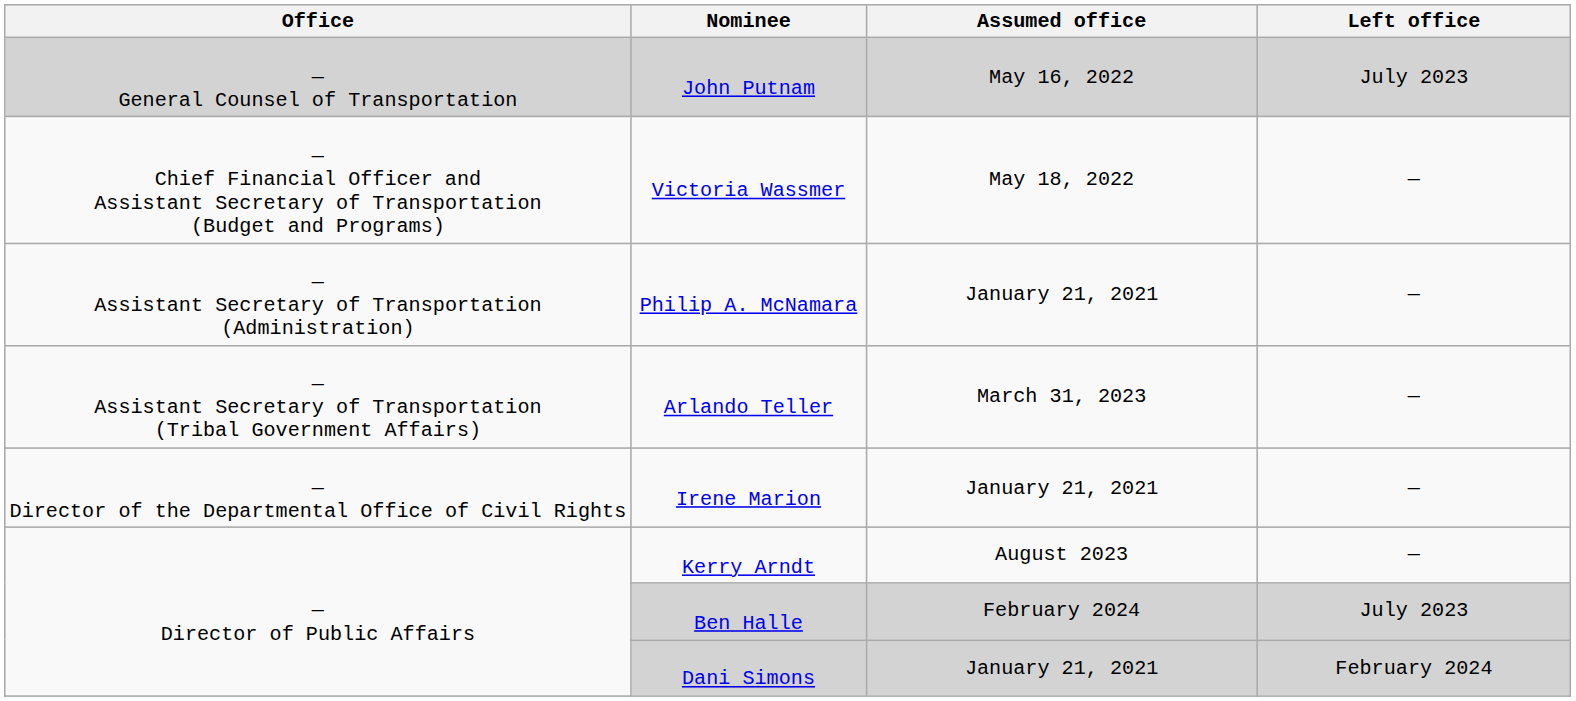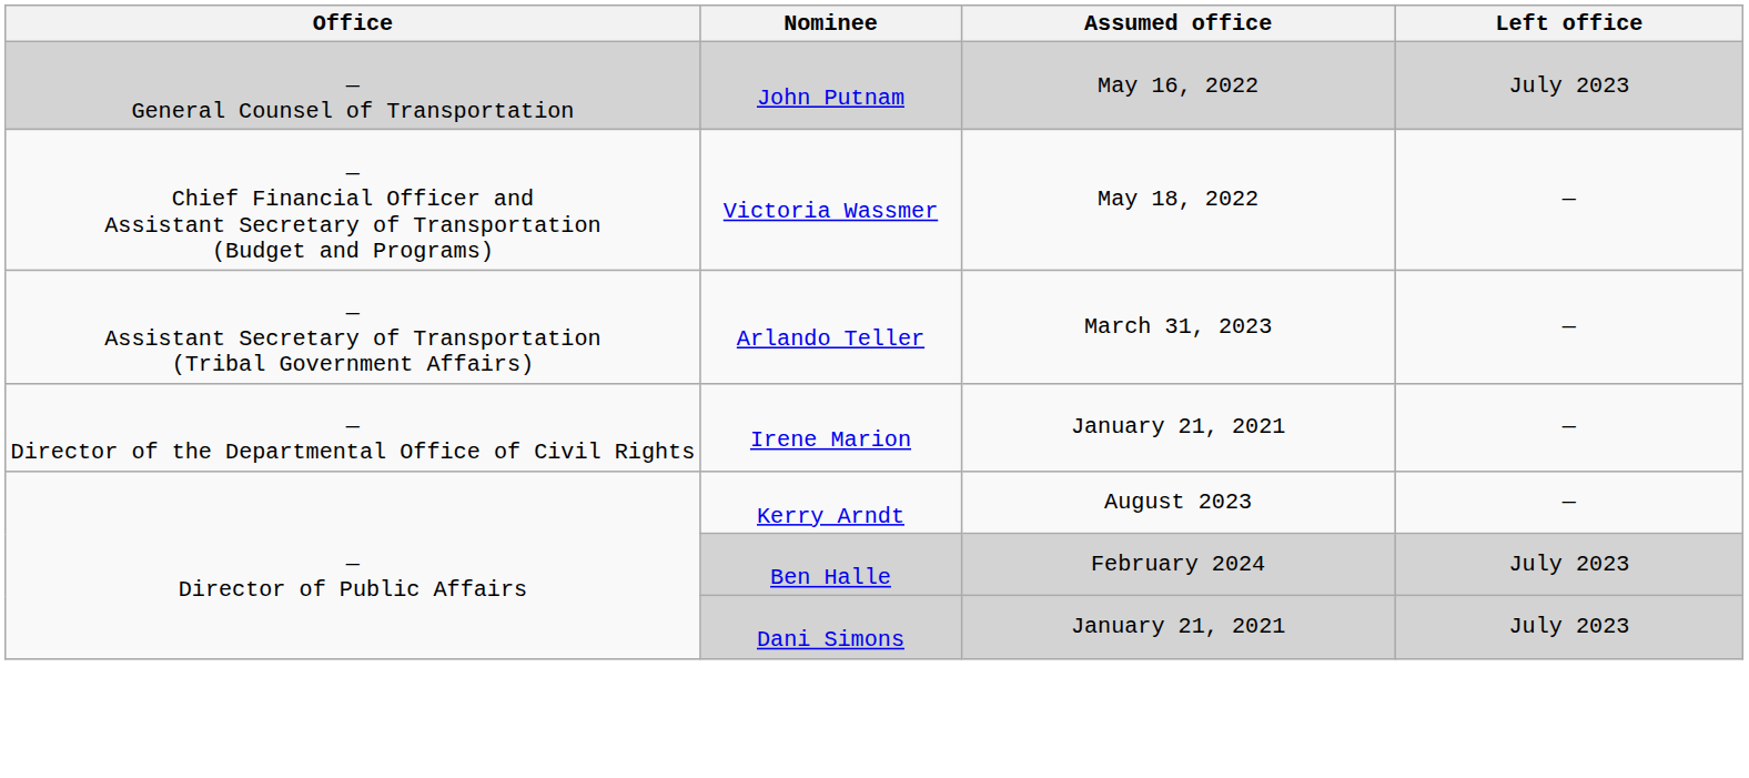 <table class="wikitable sortable" style="text-align:center">
 <tr>
 <th style="width:40%;">Office</th>
 <th style="width:15%;">Nominee</th>
 <th style="width:25%;" data-sort-type="date">Assumed office</th>
 <th style="width:20%;" data-sort-type="date">Left office</th>
 </tr>
 <tr style="background:lightgray;">
 <td><br>—<br>General Counsel of Transportation</td>
 <td><br><a href='#'>John Putnam</a></td>
 <td>May 16, 2022<br></td>
 <td>July 2023</td>
 </tr>
 <tr>
 <td><br>—<br>Chief Financial Officer and<br>Assistant Secretary of Transportation<br>(Budget and Programs)</td>
 <td> <br> <a href='#'>Victoria Wassmer</a></td>
 <td>May 18, 2022<br></td>
-<td>—</td>
-</tr>
-<tr>
-<td><br>—<br>Assistant Secretary of Transportation<br>(Administration)</td>
-<td><br><a href='#'>Philip A. McNamara</a></td>
-<td>January 21, 2021</td>
 <td>—</td>
 </tr>
 <tr>
 <td><br>—<br>Assistant Secretary of Transportation<br>(Tribal Government Affairs)</td>
 <td><br><a href='#'>Arlando Teller</a></td>
 <td>March 31, 2023</td>
 <td>—</td>
 </tr>
 <tr>
 <td><br>—<br>Director of the Departmental Office of Civil Rights</td>
 <td><br><a href='#'>Irene Marion</a></td>
 <td>January 21, 2021</td>
 <td>—</td>
 </tr>
 <tr>
 <td rowspan=3><br>—<br>Director of Public Affairs</td>
 <td><br><a href='#'>Kerry Arndt</a></td>
 <td>August 2023</td>
 <td>—</td>
 </tr>
 <tr style="background:lightgray;">
 <td><br><a href='#'>Ben Halle</a></td>
 <td>February 2024</td>
 <td>July 2023</td>
 </tr>
 <tr style="background:lightgray;">
 <td><br><a href='#'>Dani Simons</a></td>
 <td>January 21, 2021</td>
-<td>February 2024</td>
+<td>July 2023</td>
 </tr>
 </table>
